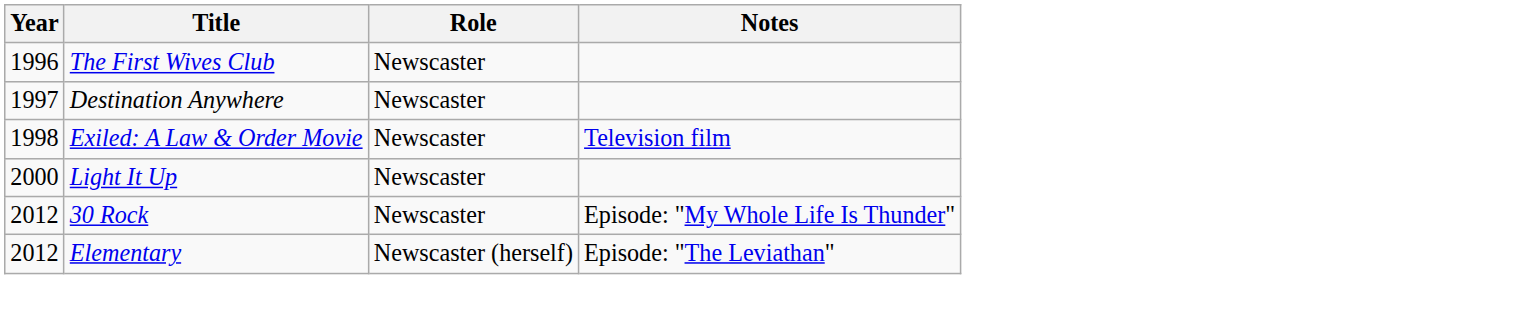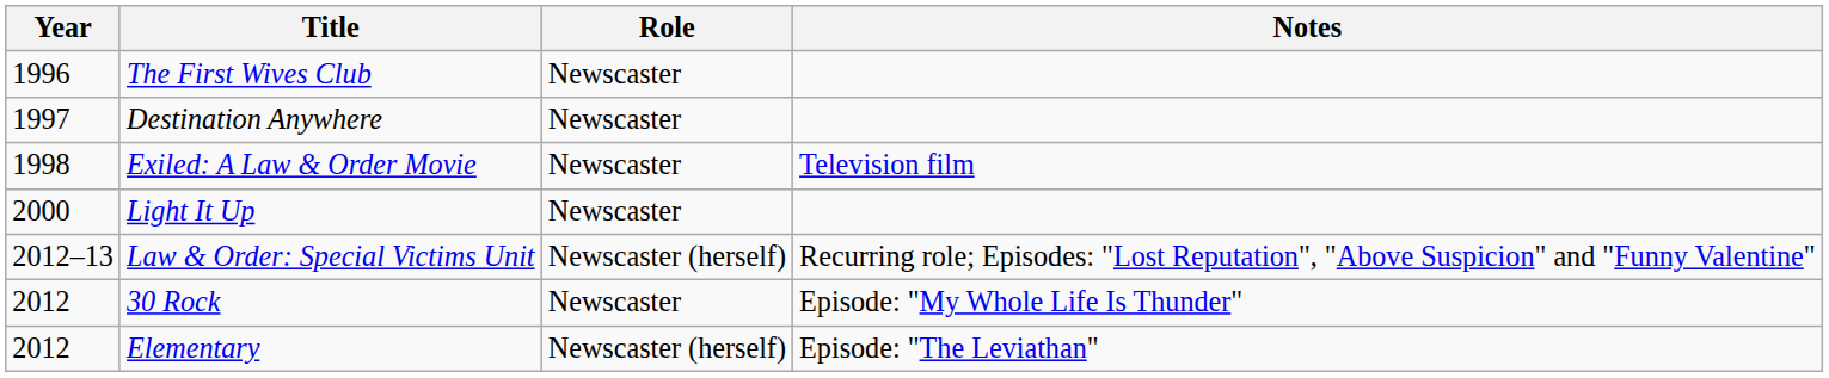 <table class="wikitable">
 <tr>
 <th>Year</th>
 <th>Title</th>
 <th>Role</th>
 <th>Notes</th>
 </tr>
 <tr>
 <td>1996</td>
 <td><em><a href='#'>The First Wives Club</a></em></td>
 <td>Newscaster</td>
 <td></td>
 </tr>
 <tr>
 <td>1997</td>
 <td><em>Destination Anywhere</em></td>
 <td>Newscaster</td>
 <td></td>
 </tr>
 <tr>
 <td>1998</td>
 <td><em><a href='#'>Exiled: A Law & Order Movie</a></em></td>
 <td>Newscaster</td>
 <td><a href='#'>Television film</a></td>
 </tr>
 <tr>
 <td>2000</td>
 <td><em><a href='#'>Light It Up</a></em></td>
 <td>Newscaster</td>
 <td></td>
 </tr>
 <tr>
+<td>2012–13</td>
+<td><em><a href='#'>Law & Order: Special Victims Unit</a></em></td>
+<td>Newscaster (herself)</td>
+<td>Recurring role; Episodes: "<a href='#'>Lost Reputation</a>", "<a href='#'>Above Suspicion</a>" and "<a href='#'>Funny Valentine</a>"</td>
+</tr>
+<tr>
 <td>2012</td>
 <td><em><a href='#'>30 Rock</a></em></td>
 <td>Newscaster</td>
 <td>Episode: "<a href='#'>My Whole Life Is Thunder</a>"</td>
 </tr>
 <tr>
 <td>2012</td>
 <td><em><a href='#'>Elementary</a></em></td>
 <td>Newscaster (herself)</td>
 <td>Episode: "<a href='#'>The Leviathan</a>"</td>
 </tr>
 </table>
